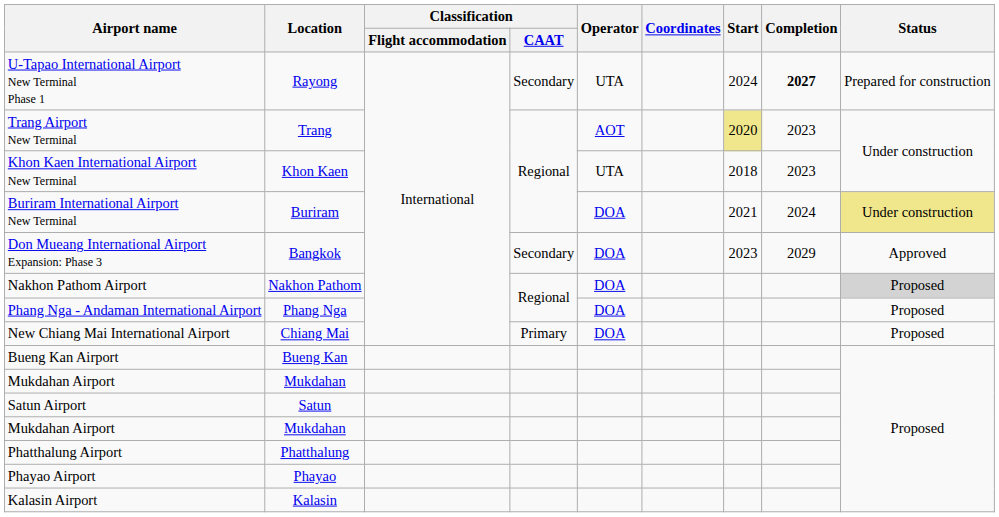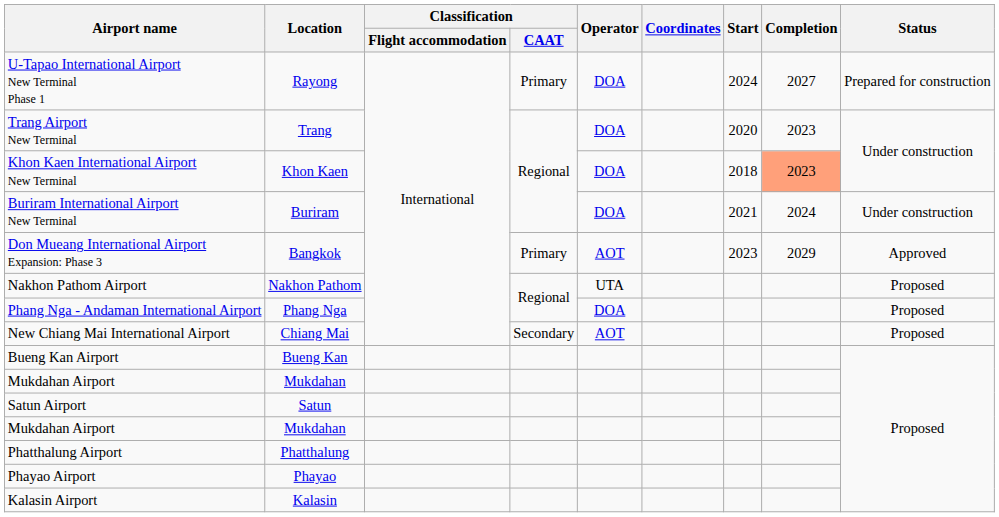 <table class="wikitable sortable" style="font-size:95%;text-align:center;">
 <tr>
 <th rowspan="2">Airport name</th>
 <th rowspan="2">Location</th>
 <th colspan="2">Classification</th>
 <th rowspan="2">Operator</th>
 <th rowspan="2"><a href='#'>Coordinates</a></th>
 <th rowspan="2">Start</th>
 <th rowspan="2">Completion</th>
 <th rowspan="2">Status</th>
 </tr>
 <tr>
 <th>Flight accommodation</th>
 <th><a href='#'>CAAT</a></th>
 </tr>
 <tr>
 <td style="text-align:left;"><a href='#'>U-Tapao International Airport</a><br><small>New Terminal<br>Phase 1</small></td>
 <td><a href='#'>Rayong</a></td>
 <td rowspan="8">International</td>
-<td>Secondary</td>
-<td>UTA</td>
+<td>Primary</td>
+<td><a href='#'>DOA</a></td>
 <td></td>
 <td>2024</td>
-<td><strong>2027</strong></td>
+<td>2027</td>
 <td>Prepared for construction</td>
 </tr>
 <tr>
 <td style="text-align:left;"><a href='#'>Trang Airport</a><br><small>New Terminal</small></td>
 <td><a href='#'>Trang</a></td>
 <td rowspan="3">Regional</td>
-<td><a href='#'>AOT</a></td>
+<td><a href='#'>DOA</a></td>
 <td></td>
-<td style="background: khaki;">2020</td>
+<td>2020</td>
 <td>2023</td>
 <td rowspan="2">Under construction</td>
 </tr>
 <tr>
 <td style="text-align:left;"><a href='#'>Khon Kaen International Airport</a><br><small>New Terminal</small></td>
 <td><a href='#'>Khon Kaen</a></td>
-<td>UTA</td>
+<td><a href='#'>DOA</a></td>
 <td></td>
 <td>2018</td>
-<td>2023</td>
+<td style="background: lightsalmon;">2023</td>
 </tr>
 <tr>
 <td style="text-align:left;"><a href='#'>Buriram International Airport</a><br><small>New Terminal</small></td>
 <td><a href='#'>Buriram</a></td>
 <td><a href='#'>DOA</a></td>
 <td></td>
 <td>2021</td>
 <td>2024</td>
-<td style="background: khaki;">Under construction</td>
+<td>Under construction</td>
 </tr>
 <tr>
 <td style="text-align:left;"><a href='#'>Don Mueang International Airport</a><br><small>Expansion: Phase 3</small></td>
 <td><a href='#'>Bangkok</a></td>
-<td>Secondary</td>
-<td><a href='#'>DOA</a></td>
+<td>Primary</td>
+<td><a href='#'>AOT</a></td>
 <td></td>
 <td>2023</td>
 <td>2029</td>
 <td>Approved</td>
 </tr>
 <tr>
 <td style="text-align:left;">Nakhon Pathom Airport</td>
 <td><a href='#'>Nakhon Pathom</a></td>
 <td rowspan="2">Regional</td>
-<td><a href='#'>DOA</a></td>
+<td>UTA</td>
 <td></td>
 <td></td>
 <td></td>
-<td style="background: lightgrey;">Proposed</td>
+<td>Proposed</td>
 </tr>
 <tr>
 <td style="text-align:left;"><a href='#'>Phang Nga - Andaman International Airport</a></td>
 <td><a href='#'>Phang Nga</a></td>
 <td><a href='#'>DOA</a></td>
 <td></td>
 <td></td>
 <td></td>
 <td>Proposed</td>
 </tr>
 <tr>
 <td style="text-align:left;">New Chiang Mai International Airport</td>
 <td><a href='#'>Chiang Mai</a></td>
-<td>Primary</td>
-<td><a href='#'>DOA</a></td>
+<td>Secondary</td>
+<td><a href='#'>AOT</a></td>
 <td></td>
 <td></td>
 <td></td>
 <td>Proposed</td>
 </tr>
 <tr>
 <td style="text-align:left;">Bueng Kan Airport</td>
 <td><a href='#'>Bueng Kan</a></td>
 <td></td>
 <td></td>
 <td></td>
 <td></td>
 <td></td>
 <td></td>
 <td rowspan="7">Proposed</td>
 </tr>
 <tr>
 <td style="text-align:left;">Mukdahan Airport</td>
 <td><a href='#'>Mukdahan</a></td>
 <td></td>
 <td></td>
 <td></td>
 <td></td>
 <td></td>
 <td></td>
 </tr>
 <tr>
 <td style="text-align:left;">Satun Airport</td>
 <td><a href='#'>Satun</a></td>
 <td></td>
 <td></td>
 <td></td>
 <td></td>
 <td></td>
 <td></td>
 </tr>
 <tr>
 <td style="text-align:left;">Mukdahan Airport</td>
 <td><a href='#'>Mukdahan</a></td>
 <td></td>
 <td></td>
 <td></td>
 <td></td>
 <td></td>
 <td></td>
 </tr>
 <tr>
 <td style="text-align:left;">Phatthalung Airport</td>
 <td><a href='#'>Phatthalung</a></td>
 <td></td>
 <td></td>
 <td></td>
 <td></td>
 <td></td>
 <td></td>
 </tr>
 <tr>
 <td style="text-align:left;">Phayao Airport</td>
 <td><a href='#'>Phayao</a></td>
 <td></td>
 <td></td>
 <td></td>
 <td></td>
 <td></td>
 <td></td>
 </tr>
 <tr>
 <td style="text-align:left;">Kalasin Airport</td>
 <td><a href='#'>Kalasin</a></td>
 <td></td>
 <td></td>
 <td></td>
 <td></td>
 <td></td>
 <td></td>
 </tr>
 </table>
